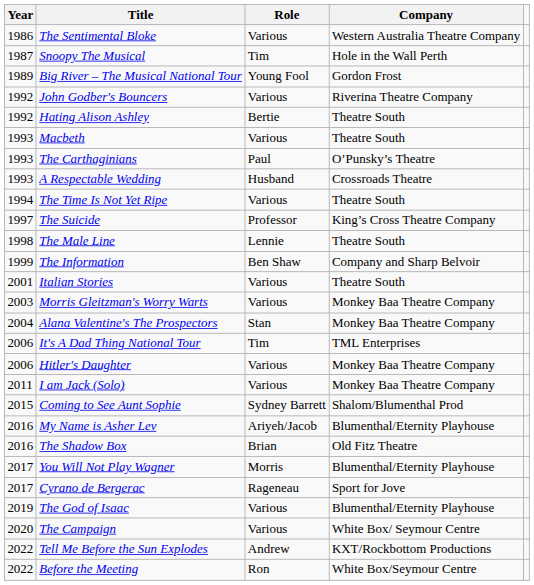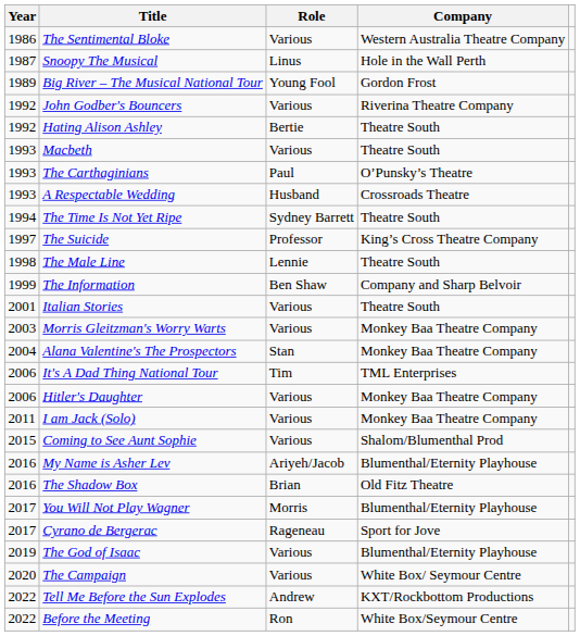 <table class="wikitable sortable">
 <tr>
 <th>Year</th>
 <th>Title</th>
 <th>Role</th>
 <th>Company</th>
 </tr>
 <tr>
 <td>1986</td>
 <td><em><a href='#'>The Sentimental Bloke</a> </em></td>
 <td>Various</td>
 <td>Western Australia Theatre Company</td>
 <td></td>
 </tr>
 <tr>
 <td>1987</td>
 <td><em><a href='#'>Snoopy The Musical</a> </em></td>
-<td>Tim</td>
+<td>Linus</td>
 <td>Hole in the Wall  Perth</td>
 <td></td>
 </tr>
 <tr>
 <td>1989</td>
 <td><em><a href='#'>Big River – The Musical National Tour</a> </em></td>
 <td>Young Fool</td>
 <td>Gordon Frost</td>
 <td></td>
 </tr>
 <tr>
 <td>1992</td>
 <td><em><a href='#'>John Godber's Bouncers</a> </em></td>
 <td>Various</td>
 <td>Riverina Theatre Company</td>
 <td></td>
 </tr>
 <tr>
 <td>1992</td>
 <td><em><a href='#'>Hating Alison Ashley</a> </em></td>
 <td>Bertie</td>
 <td>Theatre South</td>
 <td></td>
 </tr>
 <tr>
 <td>1993</td>
 <td><em><a href='#'>Macbeth</a> </em></td>
 <td>Various</td>
 <td>Theatre South</td>
 <td></td>
 </tr>
 <tr>
 <td>1993</td>
 <td><em><a href='#'>The Carthaginians</a> </em></td>
 <td>Paul</td>
 <td>O’Punsky’s Theatre</td>
 <td></td>
 </tr>
 <tr>
 <td>1993</td>
 <td><em><a href='#'>A Respectable Wedding</a> </em></td>
 <td>Husband</td>
 <td>Crossroads Theatre</td>
 <td></td>
 </tr>
 <tr>
 <td>1994</td>
 <td><em><a href='#'>The Time Is Not Yet Ripe</a> </em></td>
-<td>Various</td>
+<td>Sydney Barrett</td>
 <td>Theatre South</td>
 <td></td>
 </tr>
 <tr>
 <td>1997</td>
 <td><em><a href='#'>The Suicide</a> </em></td>
 <td>Professor</td>
 <td>King’s Cross Theatre Company</td>
 <td></td>
 </tr>
 <tr>
 <td>1998</td>
 <td><em><a href='#'>The Male Line</a> </em></td>
 <td>Lennie</td>
 <td>Theatre South</td>
 <td></td>
 </tr>
 <tr>
 <td>1999</td>
 <td><em><a href='#'>The Information</a> </em></td>
 <td>Ben Shaw</td>
 <td>Company and Sharp Belvoir</td>
 <td></td>
 </tr>
 <tr>
 <td>2001</td>
 <td><em><a href='#'>Italian Stories</a> </em></td>
 <td>Various</td>
 <td>Theatre South</td>
 <td></td>
 </tr>
 <tr>
 <td>2003</td>
 <td><em><a href='#'>Morris Gleitzman's Worry Warts</a> </em></td>
 <td>Various</td>
 <td>Monkey Baa Theatre Company</td>
 <td></td>
 </tr>
 <tr>
 <td>2004</td>
 <td><em><a href='#'>Alana Valentine's The Prospectors</a> </em></td>
 <td>Stan</td>
 <td>Monkey Baa Theatre Company</td>
 <td></td>
 </tr>
 <tr>
 <td>2006</td>
 <td><em><a href='#'>It's A Dad Thing National Tour</a> </em></td>
 <td>Tim</td>
 <td>TML Enterprises</td>
 <td></td>
 </tr>
 <tr>
 <td>2006</td>
 <td><em><a href='#'>Hitler's Daughter</a> </em></td>
 <td>Various</td>
 <td>Monkey Baa Theatre Company</td>
 <td></td>
 </tr>
 <tr>
 <td>2011</td>
 <td><em><a href='#'>I am Jack (Solo)</a> </em></td>
 <td>Various</td>
 <td>Monkey Baa Theatre Company</td>
 <td></td>
 </tr>
 <tr>
 <td>2015</td>
 <td><em><a href='#'>Coming to See Aunt Sophie</a> </em></td>
-<td>Sydney Barrett</td>
+<td>Various</td>
 <td>Shalom/Blumenthal Prod</td>
 <td></td>
 </tr>
 <tr>
 <td>2016</td>
 <td><em><a href='#'>My Name is Asher Lev</a> </em></td>
 <td>Ariyeh/Jacob</td>
 <td>Blumenthal/Eternity Playhouse</td>
 <td></td>
 </tr>
 <tr>
 <td>2016</td>
 <td><em><a href='#'>The Shadow Box</a> </em></td>
 <td>Brian</td>
 <td>Old Fitz Theatre</td>
 <td></td>
 </tr>
 <tr>
 <td>2017</td>
 <td><em><a href='#'>You Will Not Play Wagner</a> </em></td>
 <td>Morris</td>
 <td>Blumenthal/Eternity Playhouse</td>
 <td></td>
 </tr>
 <tr>
 <td>2017</td>
 <td><em><a href='#'>Cyrano de Bergerac</a> </em></td>
 <td>Rageneau</td>
 <td>Sport for Jove</td>
 <td></td>
 </tr>
 <tr>
 <td>2019</td>
 <td><em><a href='#'>The God of Isaac</a> </em></td>
 <td>Various</td>
 <td>Blumenthal/Eternity Playhouse</td>
 <td></td>
 </tr>
 <tr>
 <td>2020</td>
 <td><em><a href='#'>The Campaign</a> </em></td>
 <td>Various</td>
 <td>White Box/ Seymour Centre</td>
 <td></td>
 </tr>
 <tr>
 <td>2022</td>
 <td><em><a href='#'>Tell Me Before the Sun Explodes</a> </em></td>
 <td>Andrew</td>
 <td>KXT/Rockbottom Productions</td>
 <td></td>
 </tr>
 <tr>
 <td>2022</td>
 <td><em><a href='#'>Before the Meeting</a> </em></td>
 <td>Ron</td>
 <td>White Box/Seymour Centre</td>
 <td></td>
 </tr>
 </table>
